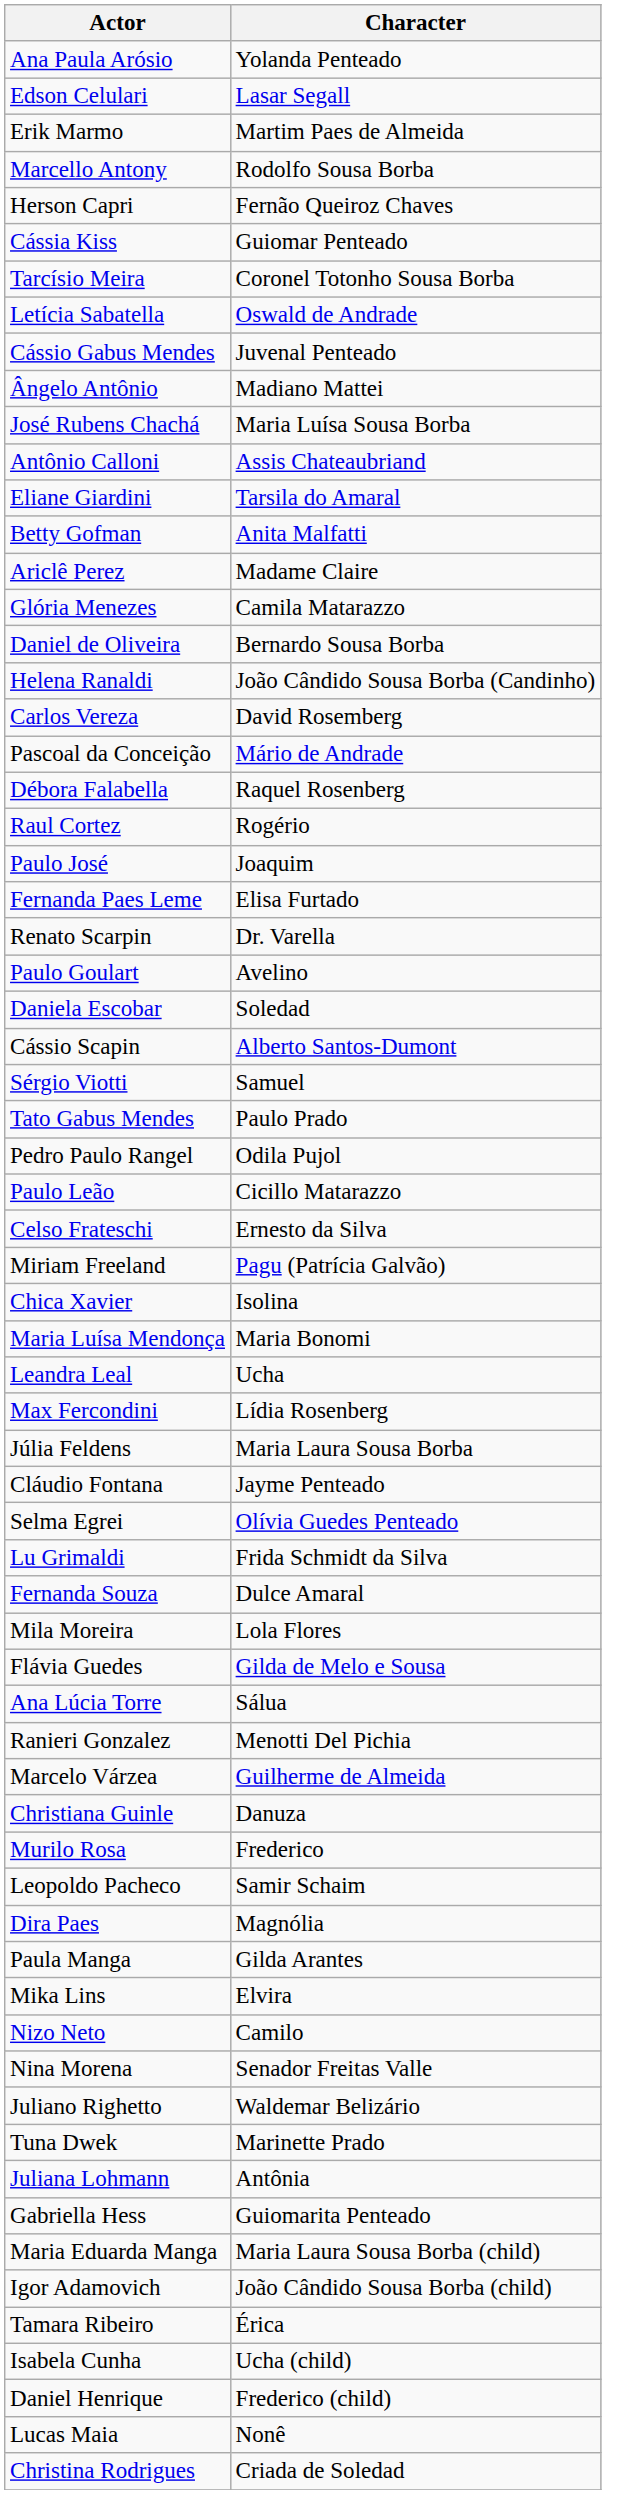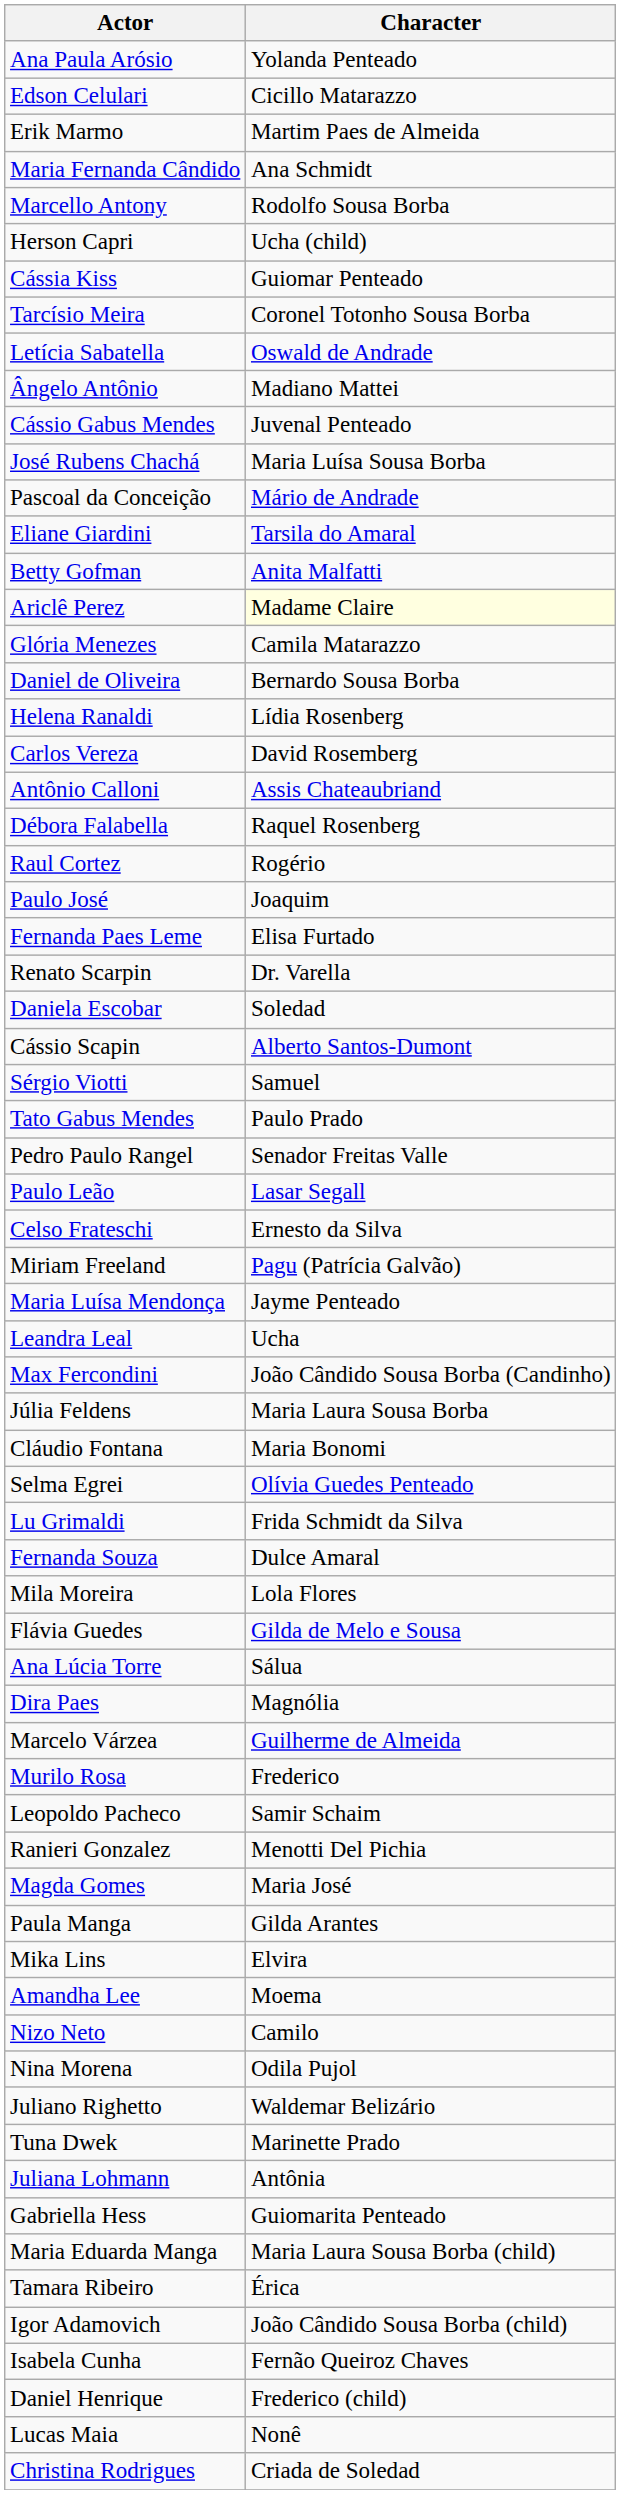 <table class="wikitable sortable">
 <tr>
 <th>Actor</th>
 <th>Character</th>
 </tr>
 <tr>
 <td><a href='#'>Ana Paula Arósio</a></td>
 <td>Yolanda Penteado</td>
 </tr>
 <tr>
 <td><a href='#'>Edson Celulari</a></td>
-<td><a href='#'>Lasar Segall</a></td>
+<td>Cicillo Matarazzo</td>
 </tr>
 <tr>
 <td>Erik Marmo</td>
 <td>Martim Paes de Almeida</td>
+</tr>
+<tr>
+<td><a href='#'>Maria Fernanda Cândido</a></td>
+<td>Ana Schmidt</td>
 </tr>
 <tr>
 <td><a href='#'>Marcello Antony</a></td>
 <td>Rodolfo Sousa Borba</td>
 </tr>
 <tr>
 <td>Herson Capri</td>
-<td>Fernão Queiroz Chaves</td>
+<td>Ucha (child)</td>
 </tr>
 <tr>
 <td><a href='#'>Cássia Kiss</a></td>
 <td>Guiomar Penteado</td>
 </tr>
 <tr>
 <td><a href='#'>Tarcísio Meira</a></td>
 <td>Coronel Totonho Sousa Borba</td>
 </tr>
 <tr>
 <td><a href='#'>Letícia Sabatella</a></td>
 <td><a href='#'>Oswald de Andrade</a></td>
 </tr>
 <tr>
+<td><a href='#'>Ângelo Antônio</a></td>
+<td>Madiano Mattei</td>
+</tr>
+<tr>
 <td><a href='#'>Cássio Gabus Mendes</a></td>
 <td>Juvenal Penteado</td>
-</tr>
-<tr>
-<td><a href='#'>Ângelo Antônio</a></td>
-<td>Madiano Mattei</td>
 </tr>
 <tr>
 <td><a href='#'>José Rubens Chachá</a></td>
 <td>Maria Luísa Sousa Borba</td>
 </tr>
 <tr>
-<td><a href='#'>Antônio Calloni</a></td>
-<td><a href='#'>Assis Chateaubriand</a></td>
+<td>Pascoal da Conceição</td>
+<td><a href='#'>Mário de Andrade</a></td>
 </tr>
 <tr>
 <td><a href='#'>Eliane Giardini</a></td>
 <td><a href='#'>Tarsila do Amaral</a></td>
 </tr>
 <tr>
 <td><a href='#'>Betty Gofman</a></td>
 <td><a href='#'>Anita Malfatti</a></td>
 </tr>
 <tr>
 <td><a href='#'>Ariclê Perez</a></td>
-<td>Madame Claire</td>
+<td style="background: lightyellow;">Madame Claire</td>
 </tr>
 <tr>
 <td><a href='#'>Glória Menezes</a></td>
 <td>Camila Matarazzo</td>
 </tr>
 <tr>
 <td><a href='#'>Daniel de Oliveira</a></td>
 <td>Bernardo Sousa Borba</td>
 </tr>
 <tr>
 <td><a href='#'>Helena Ranaldi</a></td>
-<td>João Cândido Sousa Borba (Candinho)</td>
+<td>Lídia Rosenberg</td>
 </tr>
 <tr>
 <td><a href='#'>Carlos Vereza</a></td>
 <td>David Rosemberg</td>
 </tr>
 <tr>
-<td>Pascoal da Conceição</td>
-<td><a href='#'>Mário de Andrade</a></td>
+<td><a href='#'>Antônio Calloni</a></td>
+<td><a href='#'>Assis Chateaubriand</a></td>
 </tr>
 <tr>
 <td><a href='#'>Débora Falabella</a></td>
 <td>Raquel Rosenberg</td>
 </tr>
 <tr>
 <td><a href='#'>Raul Cortez</a></td>
 <td>Rogério</td>
 </tr>
 <tr>
 <td><a href='#'>Paulo José</a></td>
 <td>Joaquim</td>
 </tr>
 <tr>
 <td><a href='#'>Fernanda Paes Leme</a></td>
 <td>Elisa Furtado</td>
 </tr>
 <tr>
 <td>Renato Scarpin</td>
 <td>Dr. Varella</td>
 </tr>
 <tr>
-<td><a href='#'>Paulo Goulart</a></td>
-<td>Avelino</td>
-</tr>
-<tr>
 <td><a href='#'>Daniela Escobar</a></td>
 <td>Soledad</td>
 </tr>
 <tr>
 <td>Cássio Scapin</td>
 <td><a href='#'>Alberto Santos-Dumont</a></td>
 </tr>
 <tr>
 <td><a href='#'>Sérgio Viotti</a></td>
 <td>Samuel</td>
 </tr>
 <tr>
 <td><a href='#'>Tato Gabus Mendes</a></td>
 <td>Paulo Prado</td>
 </tr>
 <tr>
 <td>Pedro Paulo Rangel</td>
-<td>Odila Pujol</td>
+<td>Senador Freitas Valle</td>
 </tr>
 <tr>
 <td><a href='#'>Paulo Leão</a></td>
-<td>Cicillo Matarazzo</td>
+<td><a href='#'>Lasar Segall</a></td>
 </tr>
 <tr>
 <td><a href='#'>Celso Frateschi</a></td>
 <td>Ernesto da Silva</td>
 </tr>
 <tr>
 <td>Miriam Freeland</td>
 <td><a href='#'>Pagu</a> (Patrícia Galvão)</td>
 </tr>
 <tr>
-<td><a href='#'>Chica Xavier</a></td>
-<td>Isolina</td>
-</tr>
-<tr>
 <td><a href='#'>Maria Luísa Mendonça</a></td>
-<td>Maria Bonomi</td>
+<td>Jayme Penteado</td>
 </tr>
 <tr>
 <td><a href='#'>Leandra Leal</a></td>
 <td>Ucha</td>
 </tr>
 <tr>
 <td><a href='#'>Max Fercondini</a></td>
-<td>Lídia Rosenberg</td>
+<td>João Cândido Sousa Borba (Candinho)</td>
 </tr>
 <tr>
 <td>Júlia Feldens</td>
 <td>Maria Laura Sousa Borba</td>
 </tr>
 <tr>
 <td>Cláudio Fontana</td>
-<td>Jayme Penteado</td>
+<td>Maria Bonomi</td>
 </tr>
 <tr>
 <td>Selma Egrei</td>
 <td><a href='#'>Olívia Guedes Penteado</a></td>
 </tr>
 <tr>
 <td><a href='#'>Lu Grimaldi</a></td>
 <td>Frida Schmidt da Silva</td>
 </tr>
 <tr>
 <td><a href='#'>Fernanda Souza</a></td>
 <td>Dulce Amaral</td>
 </tr>
 <tr>
 <td>Mila Moreira</td>
 <td>Lola Flores</td>
 </tr>
 <tr>
 <td>Flávia Guedes</td>
 <td><a href='#'>Gilda de Melo e Sousa</a></td>
 </tr>
 <tr>
 <td><a href='#'>Ana Lúcia Torre</a></td>
 <td>Sálua</td>
 </tr>
 <tr>
-<td>Ranieri Gonzalez</td>
-<td>Menotti Del Pichia</td>
+<td><a href='#'>Dira Paes</a></td>
+<td>Magnólia</td>
 </tr>
 <tr>
 <td>Marcelo Várzea</td>
 <td><a href='#'>Guilherme de Almeida</a></td>
-</tr>
-<tr>
-<td><a href='#'>Christiana Guinle</a></td>
-<td>Danuza</td>
 </tr>
 <tr>
 <td><a href='#'>Murilo Rosa</a></td>
 <td>Frederico</td>
 </tr>
 <tr>
 <td>Leopoldo Pacheco</td>
 <td>Samir Schaim</td>
 </tr>
 <tr>
-<td><a href='#'>Dira Paes</a></td>
-<td>Magnólia</td>
+<td>Ranieri Gonzalez</td>
+<td>Menotti Del Pichia</td>
+</tr>
+<tr>
+<td><a href='#'>Magda Gomes</a></td>
+<td>Maria José</td>
 </tr>
 <tr>
 <td>Paula Manga</td>
 <td>Gilda Arantes</td>
 </tr>
 <tr>
 <td>Mika Lins</td>
 <td>Elvira</td>
 </tr>
 <tr>
+<td><a href='#'>Amandha Lee</a></td>
+<td>Moema</td>
+</tr>
+<tr>
 <td><a href='#'>Nizo Neto</a></td>
 <td>Camilo</td>
 </tr>
 <tr>
 <td>Nina Morena</td>
-<td>Senador Freitas Valle</td>
+<td>Odila Pujol</td>
 </tr>
 <tr>
 <td>Juliano Righetto</td>
 <td>Waldemar Belizário</td>
 </tr>
 <tr>
 <td>Tuna Dwek</td>
 <td>Marinette Prado</td>
 </tr>
 <tr>
 <td><a href='#'>Juliana Lohmann</a></td>
 <td>Antônia</td>
 </tr>
 <tr>
 <td>Gabriella Hess</td>
 <td>Guiomarita Penteado</td>
 </tr>
 <tr>
 <td>Maria Eduarda Manga</td>
 <td>Maria Laura Sousa Borba (child)</td>
 </tr>
 <tr>
+<td>Tamara Ribeiro</td>
+<td>Érica</td>
+</tr>
+<tr>
 <td>Igor Adamovich</td>
 <td>João Cândido Sousa Borba (child)</td>
 </tr>
 <tr>
-<td>Tamara Ribeiro</td>
-<td>Érica</td>
-</tr>
-<tr>
 <td>Isabela Cunha</td>
-<td>Ucha (child)</td>
+<td>Fernão Queiroz Chaves</td>
 </tr>
 <tr>
 <td>Daniel Henrique</td>
 <td>Frederico (child)</td>
 </tr>
 <tr>
 <td>Lucas Maia</td>
 <td>Nonê</td>
 </tr>
 <tr>
 <td><a href='#'>Christina Rodrigues</a></td>
 <td>Criada de Soledad</td>
 </tr>
 <tr>
 </tr>
 </table>
